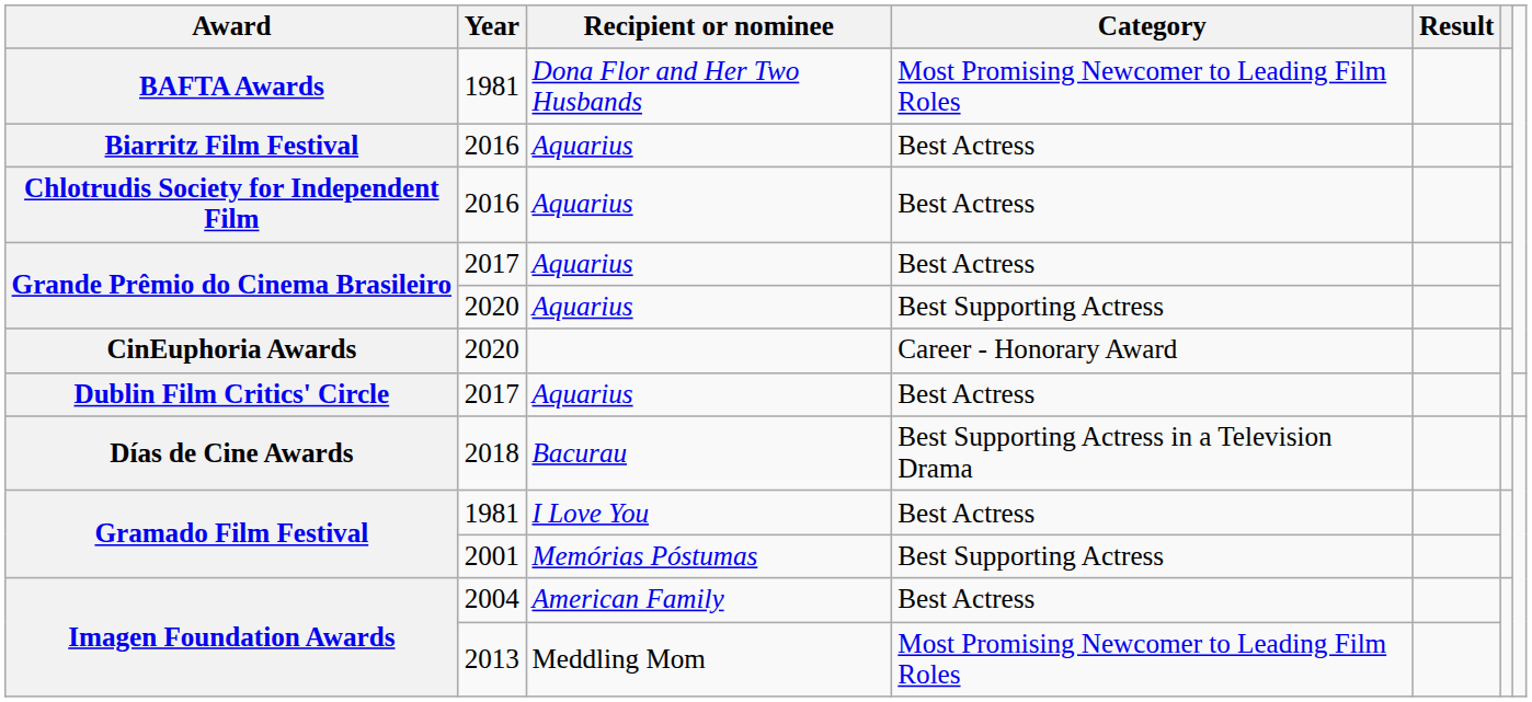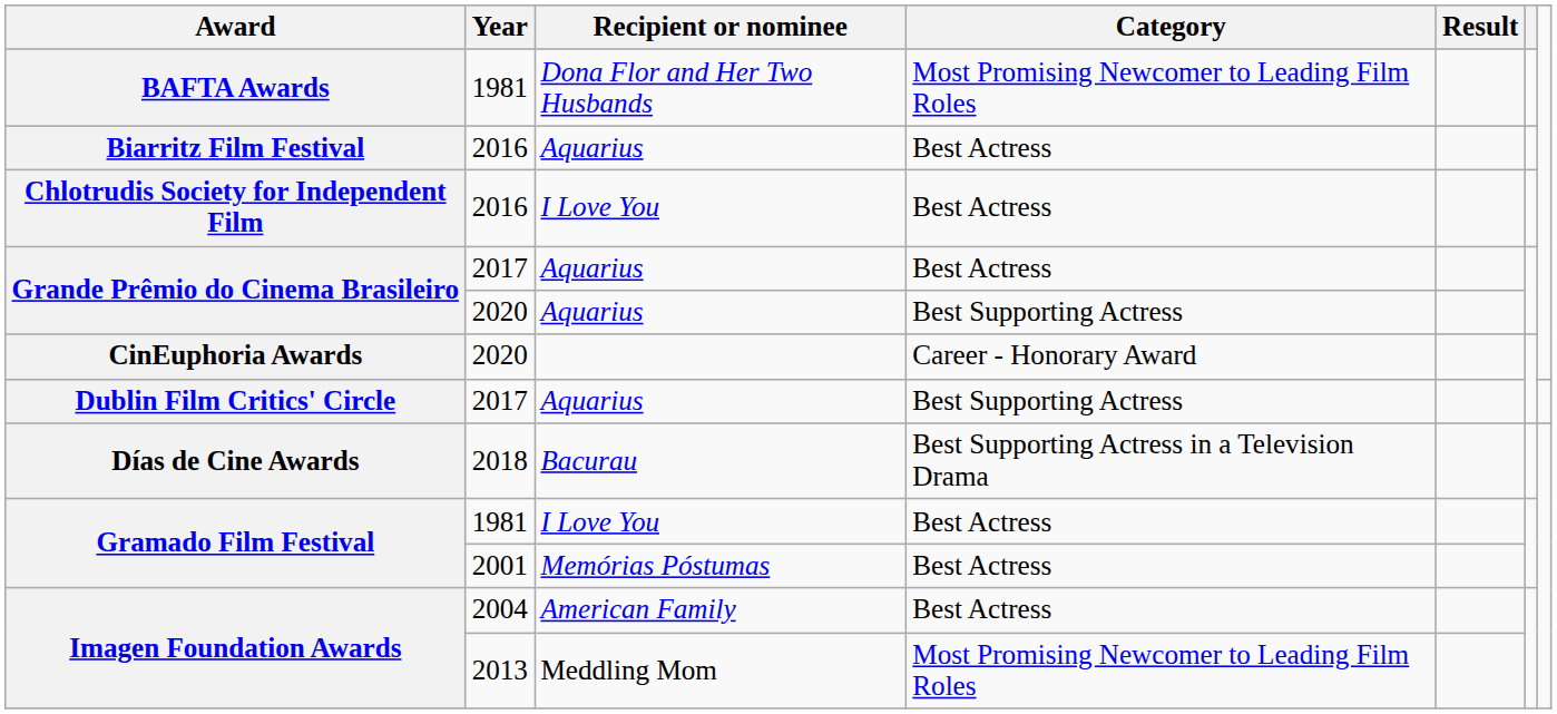 <table class="wikitable sortable plainrowheaders" style="width: 70%;">
 <tr>
 <th scope="col">Award</th>
 <th scope="col">Year</th>
 <th scope="col">Recipient or nominee</th>
 <th scope="col">Category</th>
 <th scope="col">Result</th>
 <th scope="col" class="unsortable"></th>
 </tr>
 <tr>
 <th rowspan="1" scope="row"><a href='#'>BAFTA Awards</a></th>
 <td rowspan="1">1981</td>
 <td rowspan="1"><em><a href='#'>Dona Flor and Her Two Husbands</a></em></td>
 <td><a href='#'>Most Promising Newcomer to Leading Film Roles</a></td>
 <td></td>
 <td rowspan="1" style="text-align:center;"></td>
 </tr>
 <tr>
 <th rowspan="1" scope="row"><a href='#'>Biarritz Film Festival</a></th>
 <td rowspan="1">2016</td>
 <td rowspan="1"><em><a href='#'>Aquarius</a></em></td>
 <td>Best Actress</td>
 <td></td>
 <td rowspan="1" style="text-align:center;"></td>
 </tr>
 <tr>
 <th rowspan="1" scope="row"><a href='#'>Chlotrudis Society for Independent Film</a></th>
 <td rowspan="1">2016</td>
-<td rowspan="1"><em><a href='#'>Aquarius</a></em></td>
+<td rowspan="1"><em><a href='#'>I Love You</a></em></td>
 <td>Best Actress</td>
 <td></td>
 <td rowspan="1" style="text-align:center;"></td>
 </tr>
 <tr>
 <th rowspan="2" scope="row"><a href='#'>Grande Prêmio do Cinema Brasileiro</a></th>
 <td rowspan="1">2017</td>
 <td rowspan="1"><em><a href='#'>Aquarius</a></em></td>
 <td>Best Actress</td>
 <td></td>
 <td rowspan="2" style="text-align:center;"></td>
 </tr>
 <tr>
 <td rowspan="1">2020</td>
 <td rowspan="1"><em><a href='#'>Aquarius</a></em></td>
 <td>Best Supporting Actress</td>
 <td></td>
 </tr>
 <tr>
 <th rowspan="1" scope="row">CinEuphoria Awards</th>
 <td rowspan="1">2020</td>
 <td rowspan="1"></td>
 <td>Career - Honorary Award</td>
 <td></td>
 <td rowspan="2" style="text-align:center;"></td>
 </tr>
 <tr>
 <th rowspan="1" scope="row"><a href='#'>Dublin Film Critics' Circle</a></th>
 <td rowspan="1">2017</td>
 <td rowspan="1"><em><a href='#'>Aquarius</a></em></td>
-<td>Best Actress</td>
+<td>Best Supporting Actress</td>
 <td></td>
 <td rowspan="1" style="text-align:center;"></td>
 </tr>
 <tr>
 <th rowspan="1" scope="row">Días de Cine Awards</th>
 <td rowspan="1">2018</td>
 <td rowspan="1"><em><a href='#'>Bacurau</a></em></td>
 <td>Best Supporting Actress in a Television Drama</td>
 <td></td>
 <td rowspan="1" style="text-align:center;"></td>
 </tr>
 <tr>
 <th rowspan="2" scope="row"><a href='#'>Gramado Film Festival</a></th>
 <td rowspan="1">1981</td>
 <td rowspan="1"><em><a href='#'>I Love You</a></em></td>
 <td>Best Actress</td>
 <td></td>
 <td rowspan="2" style="text-align:center;"></td>
 </tr>
 <tr>
 <td rowspan="1">2001</td>
 <td rowspan="1"><em><a href='#'>Memórias Póstumas</a></em></td>
-<td>Best Supporting Actress</td>
+<td>Best Actress</td>
 <td></td>
 </tr>
 <tr>
 <th rowspan="2" scope="row"><a href='#'>Imagen Foundation Awards</a></th>
 <td rowspan="1">2004</td>
 <td rowspan="1"><em><a href='#'>American Family</a></em></td>
 <td>Best Actress</td>
 <td></td>
 <td rowspan="2" style="text-align:center;"></td>
 </tr>
 <tr>
 <td rowspan="1">2013</td>
 <td rowspan="1">Meddling Mom</td>
 <td><a href='#'>Most Promising Newcomer to Leading Film Roles</a></td>
 <td></td>
 </tr>
 </table>
